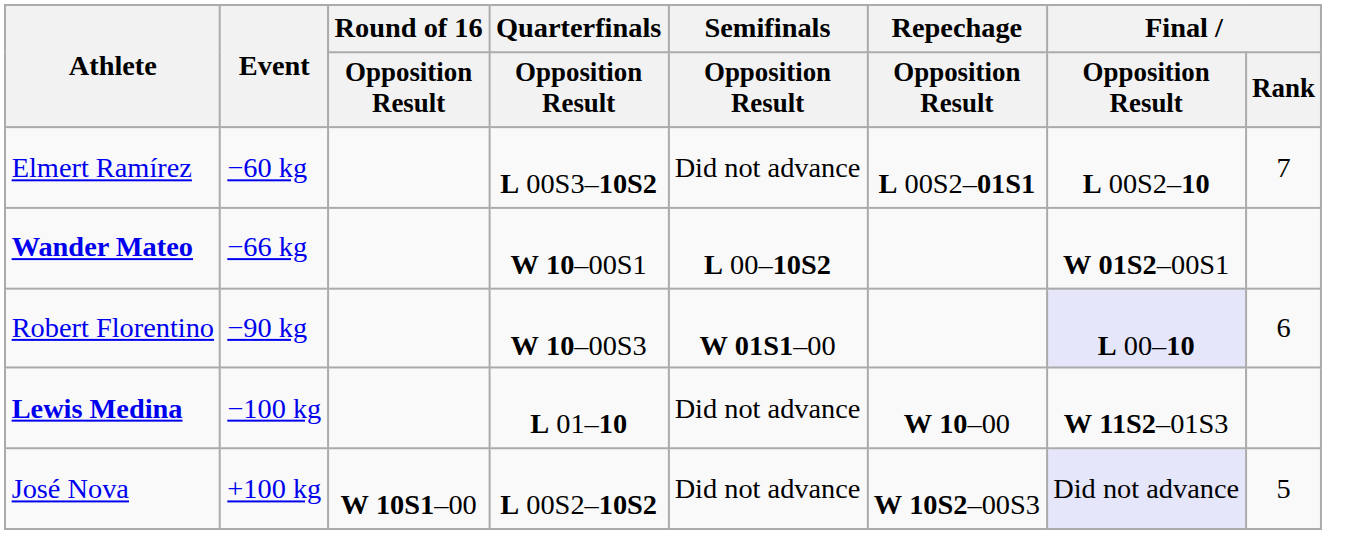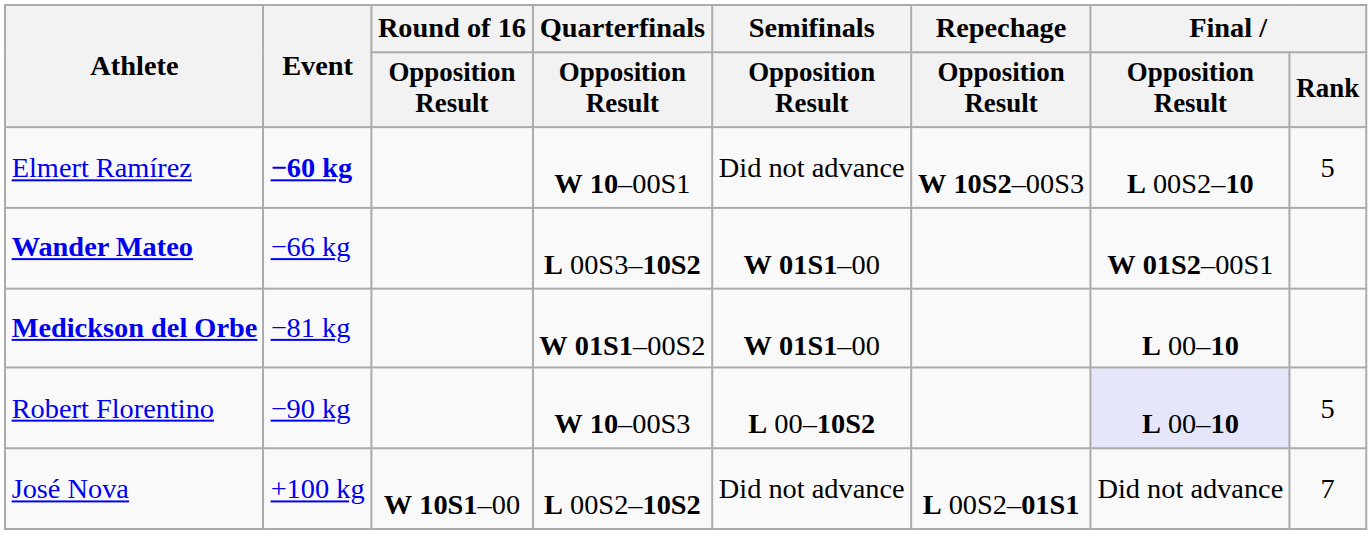 <table class="wikitable" style="font-size:90%">
 <tr>
 <th rowspan=2>Athlete</th>
 <th rowspan=2>Event</th>
 <th>Round of 16</th>
 <th>Quarterfinals</th>
 <th>Semifinals</th>
 <th>Repechage</th>
 <th colspan=2>Final / </th>
 </tr>
 <tr style="font-size:95%">
 <th>Opposition<br>Result</th>
 <th>Opposition<br>Result</th>
 <th>Opposition<br>Result</th>
 <th>Opposition<br>Result</th>
 <th>Opposition<br>Result</th>
 <th>Rank</th>
 </tr>
 <tr align=center>
 <td align=left><a href='#'>Elmert Ramírez</a></td>
-<td align=left><a href='#'>−60 kg</a></td>
+<td align=left><strong><a href='#'>−60 kg</a></strong></td>
 <td></td>
-<td><br><strong>L</strong> 00S3–<strong>10S2</strong></td>
+<td><br><strong>W</strong> <strong>10</strong>–00S1</td>
 <td>Did not advance</td>
-<td><br><strong>L</strong> 00S2–<strong>01S1</strong></td>
+<td><br><strong>W</strong> <strong>10S2</strong>–00S3</td>
 <td><br><strong>L</strong> 00S2–<strong>10</strong></td>
-<td>7</td>
+<td>5</td>
 </tr>
 <tr align=center>
 <td align=left><strong><a href='#'>Wander Mateo</a></strong></td>
 <td align=left><a href='#'>−66 kg</a></td>
 <td></td>
-<td><br><strong>W</strong> <strong>10</strong>–00S1</td>
-<td><br><strong>L</strong> 00–<strong>10S2</strong></td>
+<td><br><strong>L</strong> 00S3–<strong>10S2</strong></td>
+<td><br><strong>W</strong> <strong>01S1</strong>–00</td>
 <td></td>
 <td><br><strong>W</strong> <strong>01S2</strong>–00S1</td>
+<td></td>
+</tr>
+<tr align=center>
+<td align=left><strong><a href='#'>Medickson del Orbe</a></strong></td>
+<td align=left><a href='#'>−81 kg</a></td>
+<td></td>
+<td><br><strong>W</strong> <strong>01S1</strong>–00S2</td>
+<td><br><strong>W</strong> <strong>01S1</strong>–00</td>
+<td></td>
+<td><br><strong>L</strong> 00–<strong>10</strong></td>
 <td></td>
 </tr>
 <tr align=center>
 <td align=left><a href='#'>Robert Florentino</a></td>
 <td align=left><a href='#'>−90 kg</a></td>
 <td></td>
 <td><br><strong>W</strong> <strong>10</strong>–00S3</td>
-<td><br><strong>W</strong> <strong>01S1</strong>–00</td>
+<td><br><strong>L</strong> 00–<strong>10S2</strong></td>
 <td></td>
 <td style="background: lavender;"><br><strong>L</strong> 00–<strong>10</strong></td>
-<td>6</td>
-</tr>
-<tr align=center>
-<td align=left><strong><a href='#'>Lewis Medina</a></strong></td>
-<td align=left><a href='#'>−100 kg</a></td>
-<td></td>
-<td><br><strong>L</strong> 01–<strong>10</strong></td>
-<td>Did not advance</td>
-<td><br><strong>W</strong> <strong>10</strong>–00</td>
-<td><br><strong>W</strong> <strong>11S2</strong>–01S3</td>
-<td></td>
+<td>5</td>
 </tr>
 <tr align=center>
 <td align=left><a href='#'>José Nova</a></td>
 <td align=left><a href='#'>+100 kg</a></td>
 <td><br><strong>W</strong> <strong>10S1</strong>–00</td>
 <td><br><strong>L</strong> 00S2–<strong>10S2</strong></td>
 <td>Did not advance</td>
-<td><br><strong>W</strong> <strong>10S2</strong>–00S3</td>
-<td style="background: lavender;">Did not advance</td>
-<td>5</td>
+<td><br><strong>L</strong> 00S2–<strong>01S1</strong></td>
+<td>Did not advance</td>
+<td>7</td>
 </tr>
 </table>
